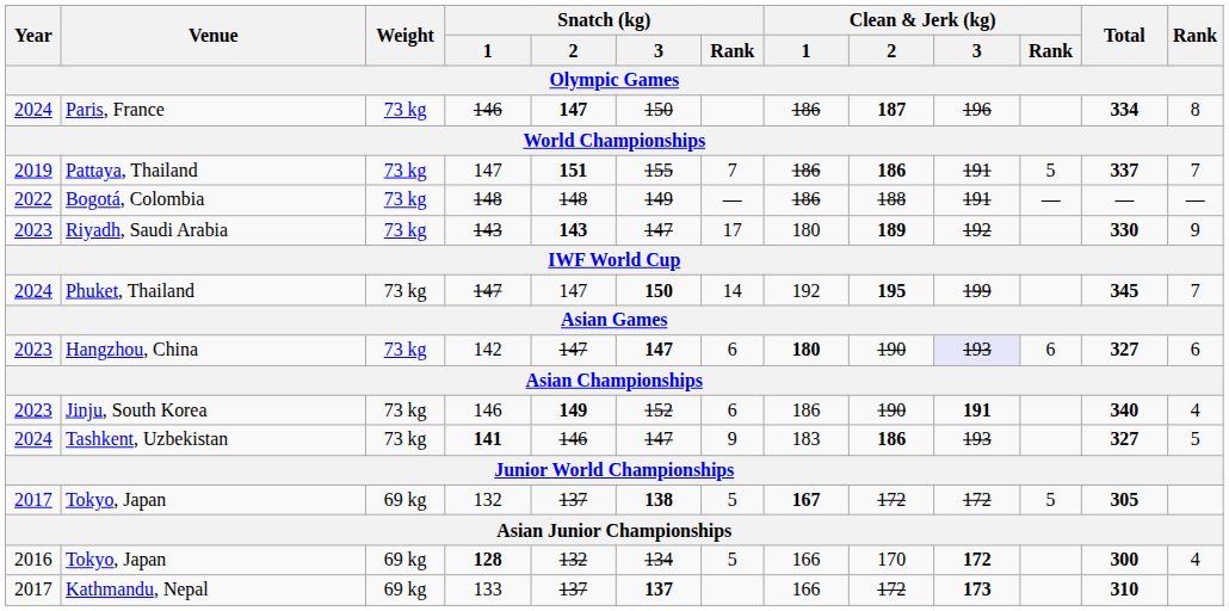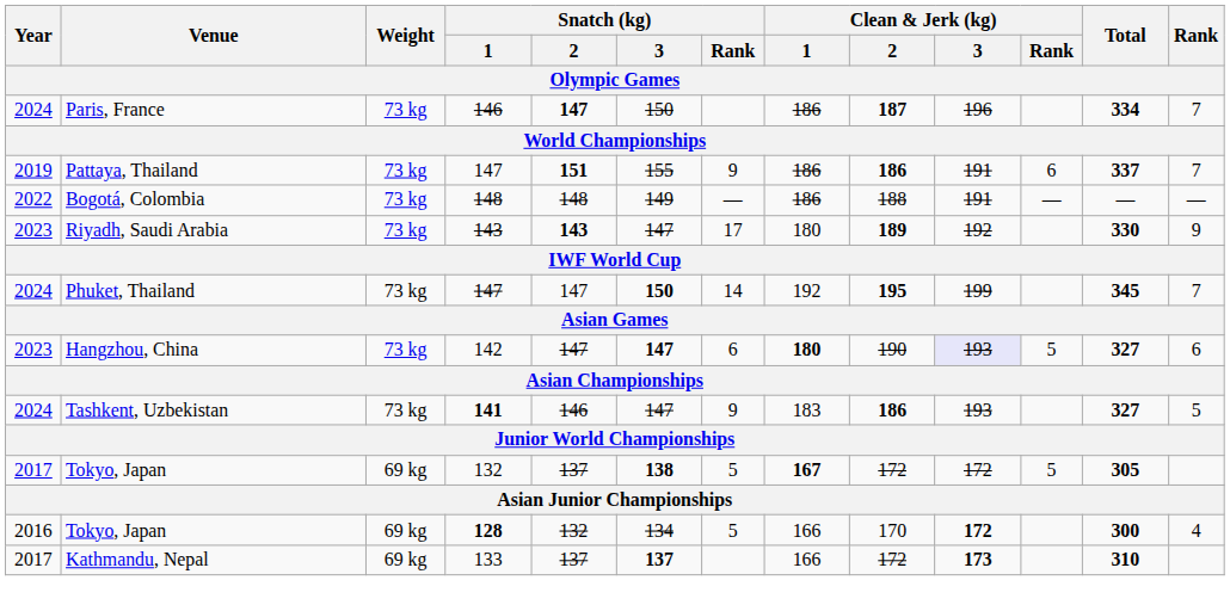 <table class = "wikitable" style="text-align:center;">
 <tr>
 <th rowspan=2 width=40>Year</th>
 <th rowspan=2 width=250>Venue</th>
 <th rowspan=2 width=60>Weight</th>
 <th colspan=4>Snatch (kg)</th>
 <th colspan=4>Clean & Jerk (kg)</th>
 <th rowspan=2 width=65>Total</th>
 <th rowspan=2 width=40>Rank</th>
 </tr>
 <tr>
 <th width=65>1</th>
 <th width=65>2</th>
 <th width=65>3</th>
 <th width=45>Rank</th>
 <th width=65>1</th>
 <th width=65>2</th>
 <th width=65>3</th>
 <th width=45>Rank</th>
 </tr>
 <tr>
 <th colspan=13><a href='#'>Olympic Games</a></th>
 </tr>
 <tr>
 <td><a href='#'>2024</a></td>
 <td align=left><a href='#'>Paris</a>, France</td>
 <td><a href='#'>73 kg</a></td>
 <td><s>146</s></td>
 <td><strong>147</strong></td>
 <td><s>150</s></td>
 <td></td>
 <td><s>186</s></td>
 <td><strong>187</strong></td>
 <td><s>196</s></td>
 <td></td>
 <td><strong>334</strong></td>
-<td>8</td>
+<td>7</td>
 </tr>
 <tr>
 <th colspan=13><a href='#'>World Championships</a></th>
 </tr>
 <tr>
 <td><a href='#'>2019</a></td>
 <td align=left><a href='#'>Pattaya</a>, Thailand</td>
 <td><a href='#'>73 kg</a></td>
 <td>147</td>
 <td><strong>151</strong></td>
 <td><s>155</s></td>
-<td>7</td>
+<td>9</td>
 <td><s>186</s></td>
 <td><strong>186</strong></td>
 <td><s>191</s></td>
-<td>5</td>
+<td>6</td>
 <td><strong>337</strong></td>
 <td>7</td>
 </tr>
 <tr>
 <td><a href='#'>2022</a></td>
 <td align=left><a href='#'>Bogotá</a>, Colombia</td>
 <td><a href='#'>73 kg</a></td>
 <td><s>148</s></td>
 <td><s>148</s></td>
 <td><s>149</s></td>
 <td>—</td>
 <td><s>186</s></td>
 <td><s>188</s></td>
 <td><s>191</s></td>
 <td>—</td>
 <td>—</td>
 <td>—</td>
 </tr>
 <tr>
 <td><a href='#'>2023</a></td>
 <td align=left><a href='#'>Riyadh</a>, Saudi Arabia</td>
 <td><a href='#'>73 kg</a></td>
 <td><s>143</s></td>
 <td><strong>143</strong></td>
 <td><s>147</s></td>
 <td>17</td>
 <td>180</td>
 <td><strong>189</strong></td>
 <td><s>192</s></td>
 <td></td>
 <td><strong>330</strong></td>
 <td>9</td>
 </tr>
 <tr>
 <th colspan=13><a href='#'>IWF World Cup</a></th>
 </tr>
 <tr>
 <td><a href='#'>2024</a></td>
 <td align=left><a href='#'>Phuket</a>, Thailand</td>
 <td>73 kg</td>
 <td><s>147</s></td>
 <td>147</td>
 <td><strong>150</strong></td>
 <td>14</td>
 <td>192</td>
 <td><strong>195</strong></td>
 <td><s>199</s></td>
 <td></td>
 <td><strong>345</strong></td>
 <td>7</td>
 </tr>
 <tr>
 <th colspan=13><a href='#'>Asian Games</a></th>
 </tr>
 <tr>
 <td><a href='#'>2023</a></td>
 <td align=left><a href='#'>Hangzhou</a>, China</td>
 <td><a href='#'>73 kg</a></td>
 <td>142</td>
 <td><s>147</s></td>
 <td><strong>147</strong></td>
 <td>6</td>
 <td><strong>180</strong></td>
 <td><s>190</s></td>
 <td style="background: lavender;"><s>193</s></td>
-<td>6</td>
+<td>5</td>
 <td><strong>327</strong></td>
 <td>6</td>
 </tr>
 <tr>
 <th colspan=13><a href='#'>Asian Championships</a></th>
-</tr>
-<tr>
-<td><a href='#'>2023</a></td>
-<td align=left><a href='#'>Jinju</a>, South Korea</td>
-<td>73 kg</td>
-<td>146</td>
-<td><strong>149</strong></td>
-<td><s>152</s></td>
-<td>6</td>
-<td>186</td>
-<td><s>190</s></td>
-<td><strong>191</strong></td>
-<td></td>
-<td><strong>340</strong></td>
-<td>4</td>
 </tr>
 <tr>
 <td><a href='#'>2024</a></td>
 <td align=left><a href='#'>Tashkent</a>, Uzbekistan</td>
 <td>73 kg</td>
 <td><strong>141</strong></td>
 <td><s>146</s></td>
 <td><s>147</s></td>
 <td>9</td>
 <td>183</td>
 <td><strong>186</strong></td>
 <td><s>193</s></td>
 <td></td>
 <td><strong>327</strong></td>
 <td>5</td>
 </tr>
 <tr>
 <th colspan=13><a href='#'>Junior World Championships</a></th>
 </tr>
 <tr>
 <td><a href='#'>2017</a></td>
 <td align=left><a href='#'>Tokyo</a>, Japan</td>
 <td>69 kg</td>
 <td>132</td>
 <td><s>137</s></td>
 <td><strong>138</strong></td>
 <td>5</td>
 <td><strong>167</strong></td>
 <td><s>172</s></td>
 <td><s>172</s></td>
 <td>5</td>
 <td><strong>305</strong></td>
 <td></td>
 </tr>
 <tr>
 <th colspan=13>Asian Junior Championships</th>
 </tr>
 <tr>
 <td>2016</td>
 <td align=left><a href='#'>Tokyo</a>, Japan</td>
 <td>69 kg</td>
 <td><strong>128</strong></td>
 <td><s>132</s></td>
 <td><s>134</s></td>
 <td>5</td>
 <td>166</td>
 <td>170</td>
 <td><strong>172</strong></td>
 <td></td>
 <td><strong>300</strong></td>
 <td>4</td>
 </tr>
 <tr>
 <td>2017</td>
 <td align=left><a href='#'>Kathmandu</a>, Nepal</td>
 <td>69 kg</td>
 <td>133</td>
 <td><s>137</s></td>
 <td><strong>137</strong></td>
 <td></td>
 <td>166</td>
 <td><s>172</s></td>
 <td><strong>173</strong></td>
 <td></td>
 <td><strong>310</strong></td>
 <td></td>
 </tr>
 </table>
